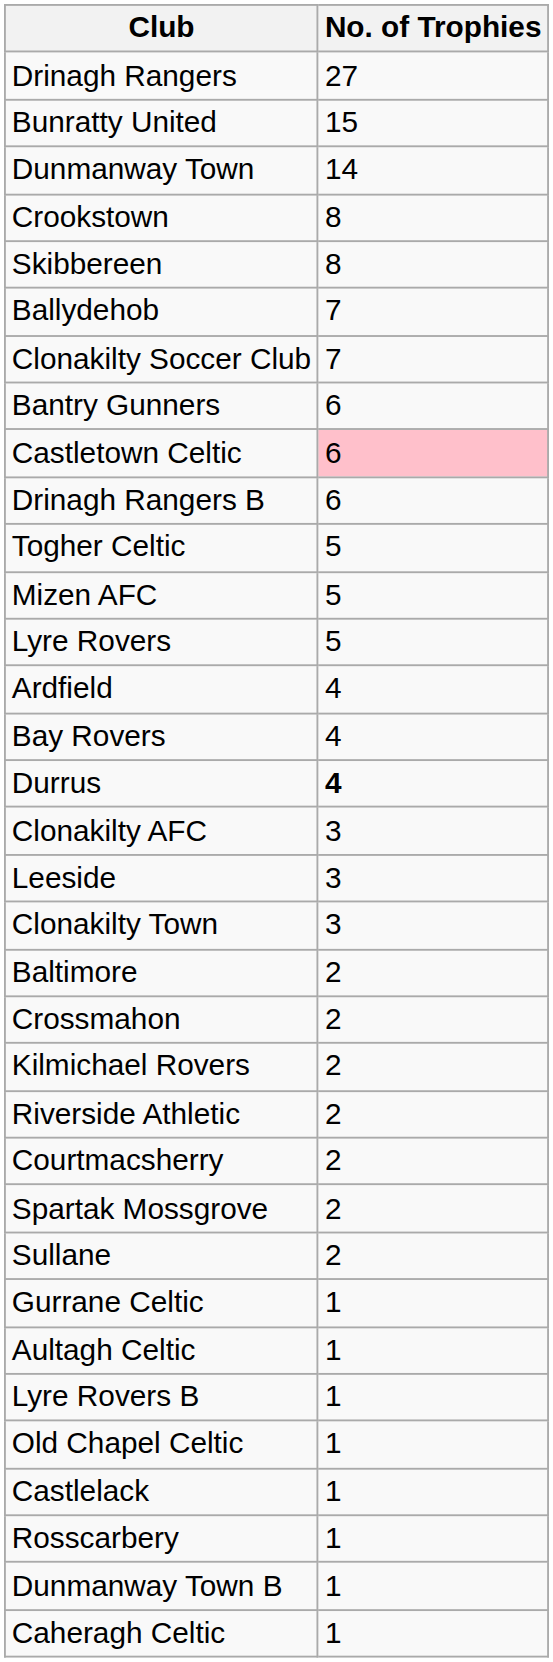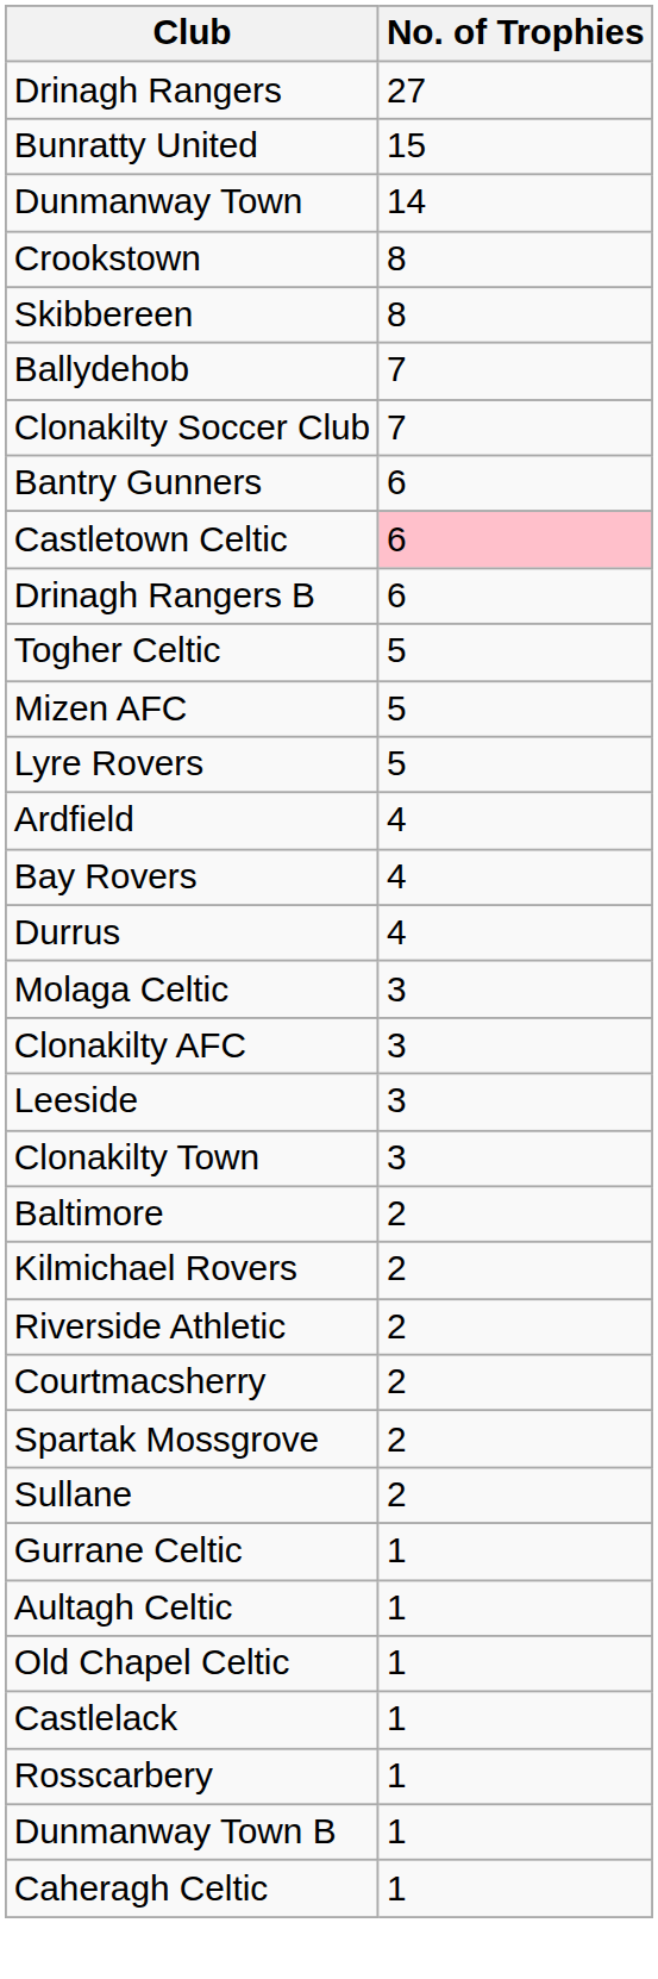 <table class="wikitable collapsible">
 <tr>
 <th>Club</th>
 <th>No. of Trophies</th>
 </tr>
 <tr 15B.C>
 <td>Drinagh Rangers</td>
 <td>27</td>
 </tr>
 <tr>
 <td>Bunratty United</td>
 <td>15</td>
 </tr>
 <tr>
 <td>Dunmanway Town</td>
 <td>14</td>
 </tr>
 <tr>
 <td>Crookstown</td>
 <td>8</td>
 </tr>
 <tr>
 <td>Skibbereen</td>
 <td>8</td>
 </tr>
 <tr>
 <td>Ballydehob</td>
 <td>7</td>
 </tr>
 <tr>
 <td>Clonakilty Soccer Club</td>
 <td>7</td>
 </tr>
 <tr>
 <td>Bantry Gunners</td>
 <td>6</td>
 </tr>
 <tr>
 <td>Castletown Celtic</td>
 <td style="background: pink;">6</td>
 </tr>
 <tr>
 <td>Drinagh Rangers B</td>
 <td>6</td>
 </tr>
 <tr>
 <td>Togher Celtic</td>
 <td>5</td>
 </tr>
 <tr>
 <td>Mizen AFC</td>
 <td>5</td>
 </tr>
 <tr>
 <td>Lyre Rovers</td>
 <td>5</td>
 </tr>
 <tr>
 <td>Ardfield</td>
 <td>4</td>
 </tr>
 <tr>
 <td>Bay Rovers</td>
 <td>4</td>
 </tr>
 <tr>
 <td>Durrus</td>
-<td><strong>4</strong></td>
+<td>4</td>
+</tr>
+<tr>
+<td>Molaga Celtic</td>
+<td>3</td>
 </tr>
 <tr>
 <td>Clonakilty AFC</td>
 <td>3</td>
 </tr>
 <tr>
 <td>Leeside</td>
 <td>3</td>
 </tr>
 <tr>
 <td>Clonakilty Town</td>
 <td>3</td>
 </tr>
 <tr>
 <td>Baltimore</td>
-<td>2</td>
-</tr>
-<tr>
-<td>Crossmahon</td>
 <td>2</td>
 </tr>
 <tr>
 <td>Kilmichael Rovers</td>
 <td>2</td>
 </tr>
 <tr>
 <td>Riverside Athletic</td>
 <td>2</td>
 </tr>
 <tr>
 <td>Courtmacsherry</td>
 <td>2</td>
 </tr>
 <tr>
 <td>Spartak Mossgrove</td>
 <td>2</td>
 </tr>
 <tr>
 <td>Sullane</td>
 <td>2</td>
 </tr>
 <tr>
 <td>Gurrane Celtic</td>
 <td>1</td>
 </tr>
 <tr>
 <td>Aultagh Celtic</td>
 <td>1</td>
 </tr>
 <tr>
-<td>Lyre Rovers B</td>
-<td>1</td>
-</tr>
-<tr>
 <td>Old Chapel Celtic</td>
 <td>1</td>
 </tr>
 <tr>
 <td>Castlelack</td>
 <td>1</td>
 </tr>
 <tr>
 <td>Rosscarbery</td>
 <td>1</td>
 </tr>
 <tr>
 <td>Dunmanway Town B</td>
 <td>1</td>
 </tr>
 <tr>
 <td>Caheragh Celtic</td>
 <td>1</td>
 </tr>
 </table>
